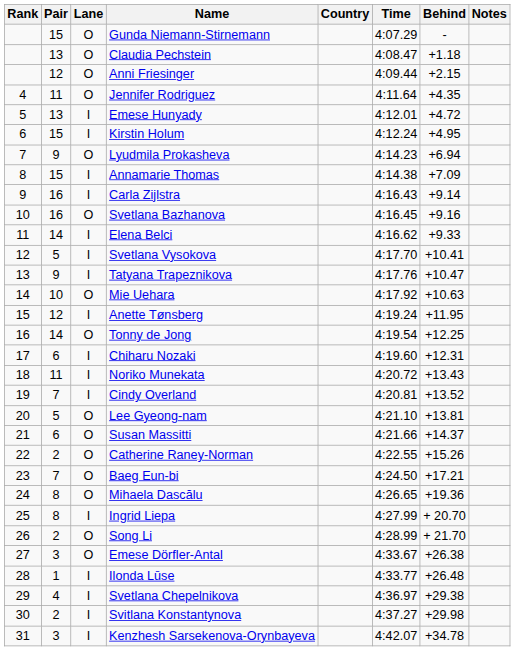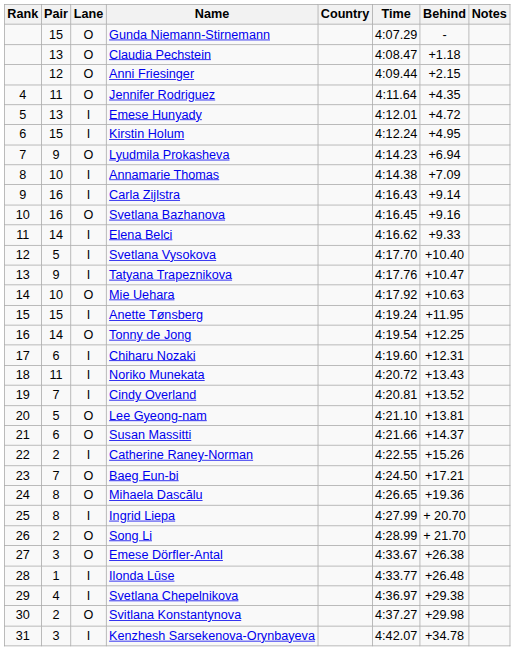 <table class="wikitable sortable" style="text-align:center">
 <tr>
 <th>Rank</th>
 <th>Pair</th>
 <th>Lane</th>
 <th>Name</th>
 <th>Country</th>
 <th>Time</th>
 <th>Behind</th>
 <th>Notes</th>
 </tr>
 <tr>
 <td></td>
 <td>15</td>
 <td>O</td>
 <td align=left><a href='#'>Gunda Niemann-Stirnemann</a></td>
 <td align=left></td>
 <td>4:07.29</td>
 <td>-</td>
 <td></td>
 </tr>
 <tr>
 <td></td>
 <td>13</td>
 <td>O</td>
 <td align=left><a href='#'>Claudia Pechstein</a></td>
 <td align=left></td>
 <td>4:08.47</td>
 <td>+1.18</td>
 <td></td>
 </tr>
 <tr>
 <td></td>
 <td>12</td>
 <td>O</td>
 <td align=left><a href='#'>Anni Friesinger</a></td>
 <td align=left></td>
 <td>4:09.44</td>
 <td>+2.15</td>
 <td></td>
 </tr>
 <tr>
 <td>4</td>
 <td>11</td>
 <td>O</td>
 <td align=left><a href='#'>Jennifer Rodriguez</a></td>
 <td align=left></td>
 <td>4:11.64</td>
 <td>+4.35</td>
 <td></td>
 </tr>
 <tr>
 <td>5</td>
 <td>13</td>
 <td>I</td>
 <td align=left><a href='#'>Emese Hunyady</a></td>
 <td align=left></td>
 <td>4:12.01</td>
 <td>+4.72</td>
 <td></td>
 </tr>
 <tr>
 <td>6</td>
 <td>15</td>
 <td>I</td>
 <td align=left><a href='#'>Kirstin Holum</a></td>
 <td align=left></td>
 <td>4:12.24</td>
 <td>+4.95</td>
 <td></td>
 </tr>
 <tr>
 <td>7</td>
 <td>9</td>
 <td>O</td>
 <td align=left><a href='#'>Lyudmila Prokasheva</a></td>
 <td align=left></td>
 <td>4:14.23</td>
 <td>+6.94</td>
 <td></td>
 </tr>
 <tr>
 <td>8</td>
-<td>15</td>
+<td>10</td>
 <td>I</td>
 <td align=left><a href='#'>Annamarie Thomas</a></td>
 <td align=left></td>
 <td>4:14.38</td>
 <td>+7.09</td>
 <td></td>
 </tr>
 <tr>
 <td>9</td>
 <td>16</td>
 <td>I</td>
 <td align=left><a href='#'>Carla Zijlstra</a></td>
 <td align=left></td>
 <td>4:16.43</td>
 <td>+9.14</td>
 <td></td>
 </tr>
 <tr>
 <td>10</td>
 <td>16</td>
 <td>O</td>
 <td align=left><a href='#'>Svetlana Bazhanova</a></td>
 <td align=left></td>
 <td>4:16.45</td>
 <td>+9.16</td>
 <td></td>
 </tr>
 <tr>
 <td>11</td>
 <td>14</td>
 <td>I</td>
 <td align=left><a href='#'>Elena Belci</a></td>
 <td align=left></td>
 <td>4:16.62</td>
 <td>+9.33</td>
 <td></td>
 </tr>
 <tr>
 <td>12</td>
 <td>5</td>
 <td>I</td>
 <td align=left><a href='#'>Svetlana Vysokova</a></td>
 <td align=left></td>
 <td>4:17.70</td>
-<td>+10.41</td>
+<td>+10.40</td>
 <td></td>
 </tr>
 <tr>
 <td>13</td>
 <td>9</td>
 <td>I</td>
 <td align=left><a href='#'>Tatyana Trapeznikova</a></td>
 <td align=left></td>
 <td>4:17.76</td>
 <td>+10.47</td>
 <td></td>
 </tr>
 <tr>
 <td>14</td>
 <td>10</td>
 <td>O</td>
 <td align=left><a href='#'>Mie Uehara</a></td>
 <td align=left></td>
 <td>4:17.92</td>
 <td>+10.63</td>
 <td></td>
 </tr>
 <tr>
 <td>15</td>
-<td>12</td>
+<td>15</td>
 <td>I</td>
 <td align=left><a href='#'>Anette Tønsberg</a></td>
 <td align=left></td>
 <td>4:19.24</td>
 <td>+11.95</td>
 <td></td>
 </tr>
 <tr>
 <td>16</td>
 <td>14</td>
 <td>O</td>
 <td align=left><a href='#'>Tonny de Jong</a></td>
 <td align=left></td>
 <td>4:19.54</td>
 <td>+12.25</td>
 <td></td>
 </tr>
 <tr>
 <td>17</td>
 <td>6</td>
 <td>I</td>
 <td align=left><a href='#'>Chiharu Nozaki</a></td>
 <td align=left></td>
 <td>4:19.60</td>
 <td>+12.31</td>
 <td></td>
 </tr>
 <tr>
 <td>18</td>
 <td>11</td>
 <td>I</td>
 <td align=left><a href='#'>Noriko Munekata</a></td>
 <td align=left></td>
 <td>4:20.72</td>
 <td>+13.43</td>
 <td></td>
 </tr>
 <tr>
 <td>19</td>
 <td>7</td>
 <td>I</td>
 <td align=left><a href='#'>Cindy Overland</a></td>
 <td align=left></td>
 <td>4:20.81</td>
 <td>+13.52</td>
 <td></td>
 </tr>
 <tr>
 <td>20</td>
 <td>5</td>
 <td>O</td>
 <td align=left><a href='#'>Lee Gyeong-nam</a></td>
 <td align=left></td>
 <td>4:21.10</td>
 <td>+13.81</td>
 <td></td>
 </tr>
 <tr>
 <td>21</td>
 <td>6</td>
 <td>O</td>
 <td align=left><a href='#'>Susan Massitti</a></td>
 <td align=left></td>
 <td>4:21.66</td>
 <td>+14.37</td>
 <td></td>
 </tr>
 <tr>
 <td>22</td>
 <td>2</td>
-<td>O</td>
+<td>I</td>
 <td align=left><a href='#'>Catherine Raney-Norman</a></td>
 <td align=left></td>
 <td>4:22.55</td>
 <td>+15.26</td>
 <td></td>
 </tr>
 <tr>
 <td>23</td>
 <td>7</td>
 <td>O</td>
 <td align=left><a href='#'>Baeg Eun-bi</a></td>
 <td align=left></td>
 <td>4:24.50</td>
 <td>+17.21</td>
 <td></td>
 </tr>
 <tr>
 <td>24</td>
 <td>8</td>
 <td>O</td>
 <td align=left><a href='#'>Mihaela Dascălu</a></td>
 <td align=left></td>
 <td>4:26.65</td>
 <td>+19.36</td>
 <td></td>
 </tr>
 <tr>
 <td>25</td>
 <td>8</td>
 <td>I</td>
 <td align=left><a href='#'>Ingrid Liepa</a></td>
 <td align=left></td>
 <td>4:27.99</td>
 <td>+ 20.70</td>
 <td></td>
 </tr>
 <tr>
 <td>26</td>
 <td>2</td>
 <td>O</td>
 <td align=left><a href='#'>Song Li</a></td>
 <td align=left></td>
 <td>4:28.99</td>
 <td>+ 21.70</td>
 <td></td>
 </tr>
 <tr>
 <td>27</td>
 <td>3</td>
 <td>O</td>
 <td align=left><a href='#'>Emese Dörfler-Antal</a></td>
 <td align=left></td>
 <td>4:33.67</td>
 <td>+26.38</td>
 <td></td>
 </tr>
 <tr>
 <td>28</td>
 <td>1</td>
 <td>I</td>
 <td align=left><a href='#'>Ilonda Lūse</a></td>
 <td align=left></td>
 <td>4:33.77</td>
 <td>+26.48</td>
 <td></td>
 </tr>
 <tr>
 <td>29</td>
 <td>4</td>
 <td>I</td>
 <td align=left><a href='#'>Svetlana Chepelnikova</a></td>
 <td align=left></td>
 <td>4:36.97</td>
 <td>+29.38</td>
 <td></td>
 </tr>
 <tr>
 <td>30</td>
 <td>2</td>
-<td>I</td>
+<td>O</td>
 <td align=left><a href='#'>Svitlana Konstantynova</a></td>
 <td align=left></td>
 <td>4:37.27</td>
 <td>+29.98</td>
 <td></td>
 </tr>
 <tr>
 <td>31</td>
 <td>3</td>
 <td>I</td>
 <td align=left><a href='#'>Kenzhesh Sarsekenova-Orynbayeva</a></td>
 <td align=left></td>
 <td>4:42.07</td>
 <td>+34.78</td>
 <td></td>
 </tr>
 </table>
